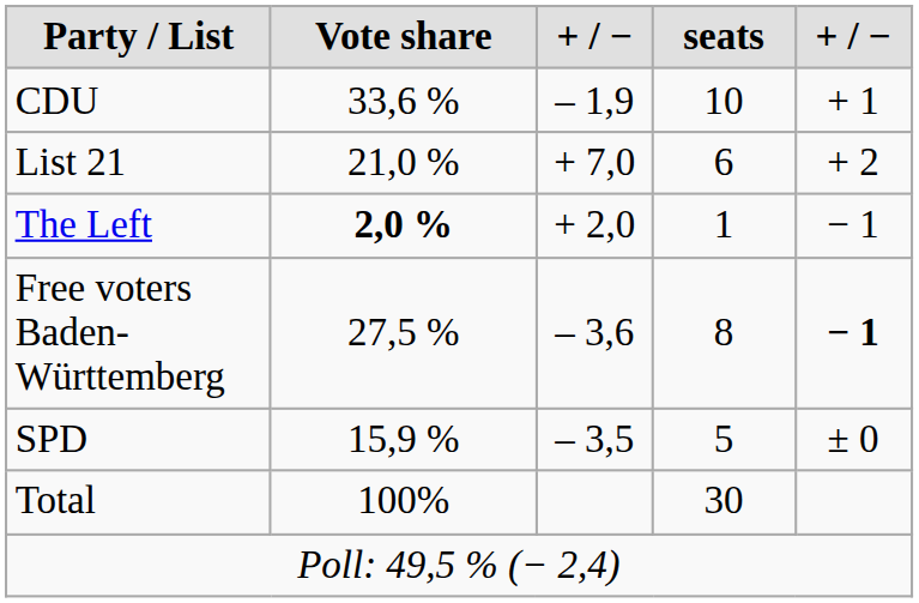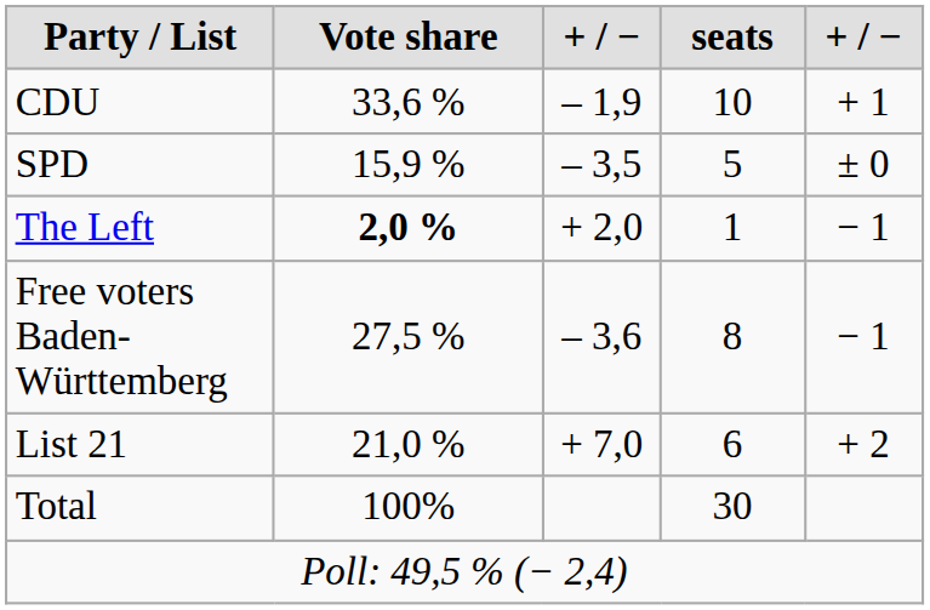 <table class="wikitable">
 <tr>
 <th style="background:#E0E0E0;" width="100">Party / List</th>
 <th style="background:#E0E0E0;" width="100">Vote share</th>
 <th style="background:#E0E0E0;" width="40">+ / −</th>
 <th style="background:#E0E0E0;" width="50">seats</th>
 <th style="background:#E0E0E0;" width="40">+ / −</th>
 </tr>
 <tr align="center">
 <td align=left>CDU</td>
 <td>33,6 %</td>
 <td>– 1,9</td>
 <td>10</td>
 <td>+ 1</td>
 </tr>
 <tr align="center">
-<td align=left>List 21</td>
-<td>21,0 %</td>
-<td>+ 7,0</td>
-<td>6</td>
-<td>+ 2</td>
+<td align=left>SPD</td>
+<td>15,9 %</td>
+<td>– 3,5</td>
+<td>5</td>
+<td>± 0</td>
 </tr>
 <tr align="center">
 <td align=left><a href='#'>The Left</a></td>
 <td><strong>2,0 %</strong></td>
 <td>+ 2,0</td>
 <td>1</td>
 <td>− 1</td>
 </tr>
 <tr align="center">
 <td align=left>Free voters Baden-Württemberg</td>
 <td>27,5 %</td>
 <td>– 3,6</td>
 <td>8</td>
-<td><strong>− 1</strong></td>
+<td>− 1</td>
 </tr>
 <tr align="center">
-<td align=left>SPD</td>
-<td>15,9 %</td>
-<td>– 3,5</td>
-<td>5</td>
-<td>± 0</td>
+<td align=left>List 21</td>
+<td>21,0 %</td>
+<td>+ 7,0</td>
+<td>6</td>
+<td>+ 2</td>
 </tr>
 <tr align="center">
 <td align=left>Total</td>
 <td>100%</td>
 <td></td>
 <td>30</td>
 <td></td>
 </tr>
 <tr align="center">
 <td align=center colspan=5><em>Poll: 49,5 % (− 2,4)</em></td>
 </tr>
 </table>
